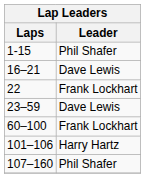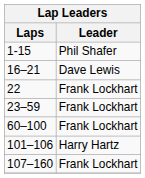 <table class="wikitable">
 <tr>
 <th colspan=2>Lap Leaders</th>
 </tr>
 <tr>
 <th>Laps</th>
 <th>Leader</th>
 </tr>
 <tr>
 <td>1-15</td>
 <td>Phil Shafer</td>
 </tr>
 <tr>
 <td>16–21</td>
 <td>Dave Lewis</td>
 </tr>
 <tr>
 <td>22</td>
 <td>Frank Lockhart</td>
 </tr>
 <tr>
 <td>23–59</td>
-<td>Dave Lewis</td>
+<td>Frank Lockhart</td>
 </tr>
 <tr>
 <td>60–100</td>
 <td>Frank Lockhart</td>
 </tr>
 <tr>
 <td>101–106</td>
 <td>Harry Hartz</td>
 </tr>
 <tr>
 <td>107–160</td>
-<td>Phil Shafer</td>
+<td>Frank Lockhart</td>
 </tr>
 <tr>
 </tr>
 </table>
